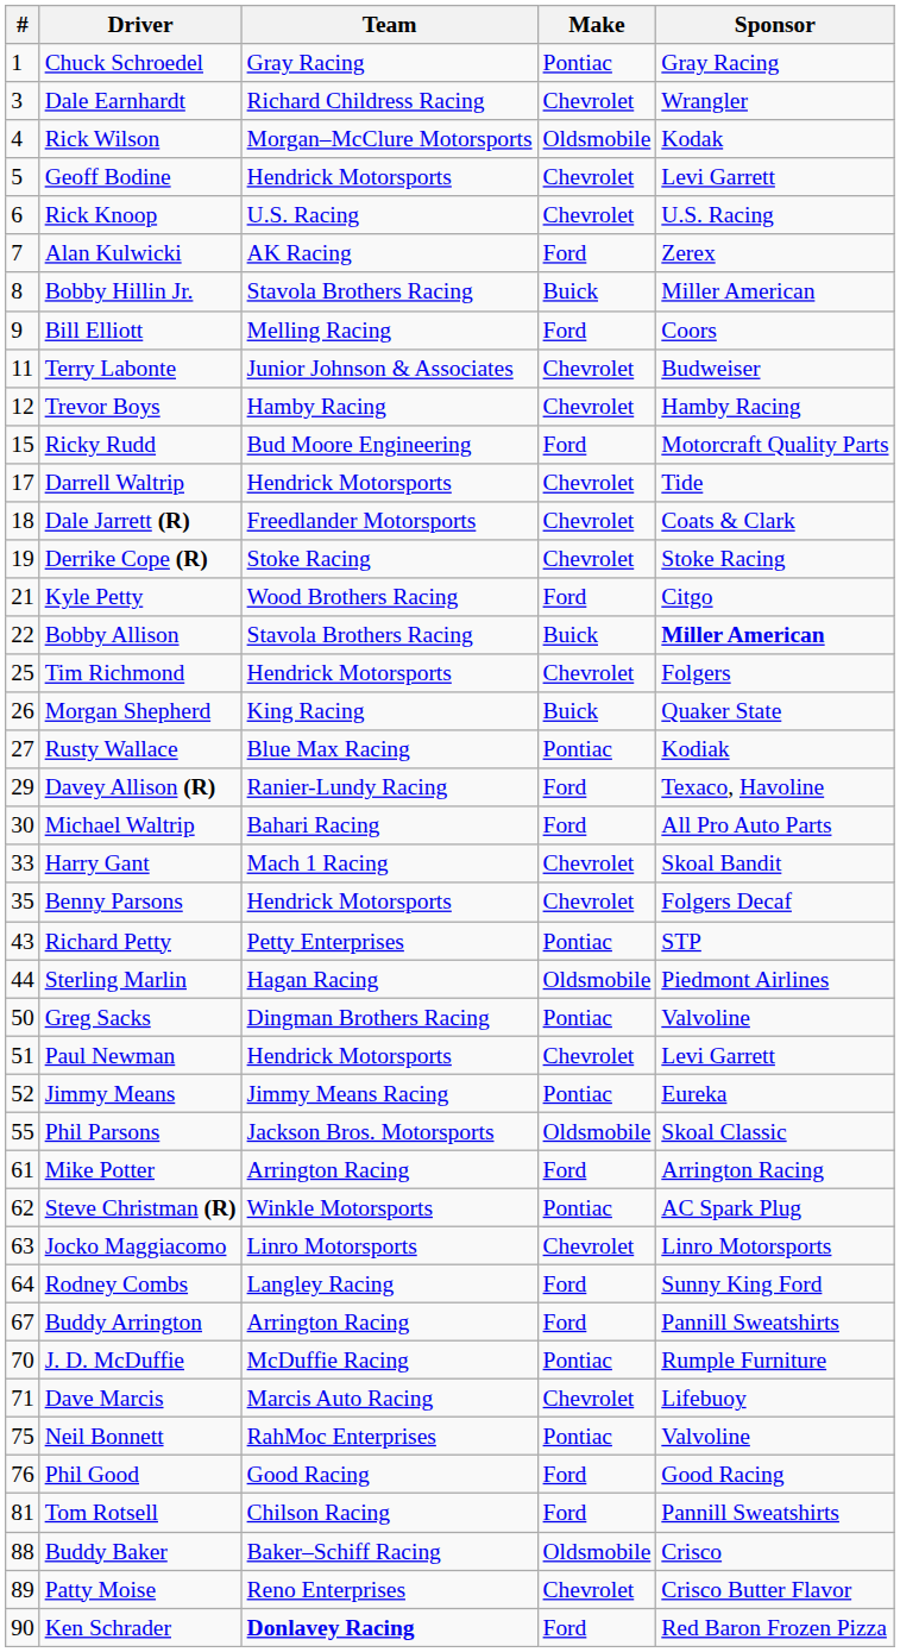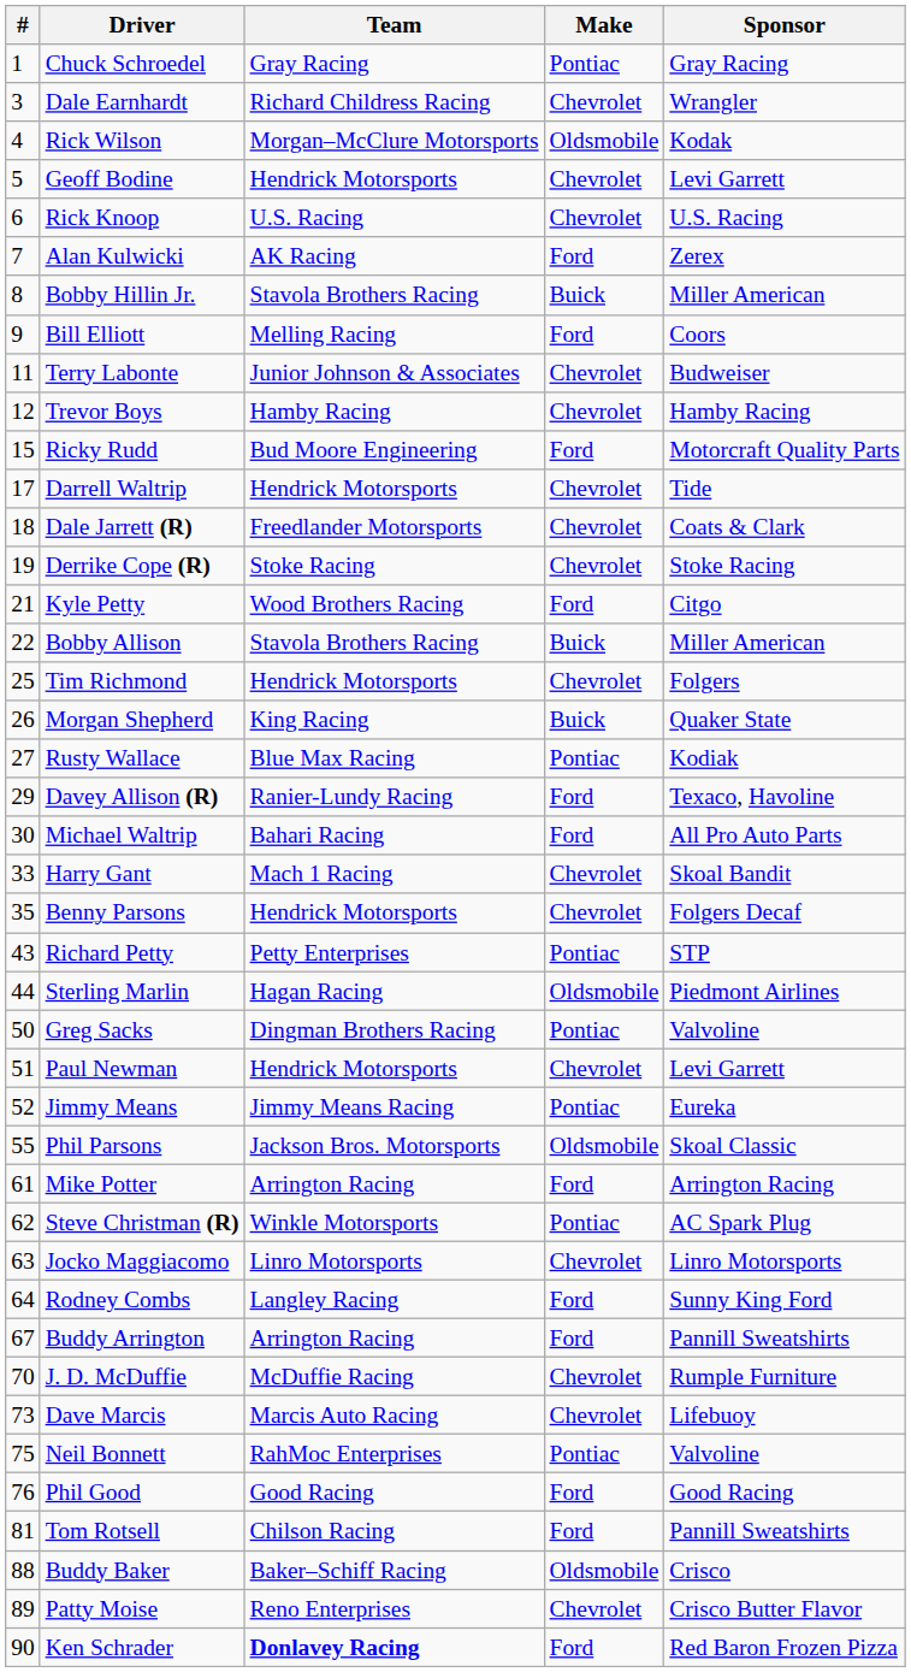 <table class="wikitable" style="font-size:95%">
 <tr>
 <th>#</th>
 <th>Driver</th>
 <th>Team</th>
 <th>Make</th>
 <th>Sponsor</th>
 </tr>
 <tr>
 <td>1</td>
 <td><a href='#'>Chuck Schroedel</a></td>
 <td><a href='#'>Gray Racing</a></td>
 <td><a href='#'>Pontiac</a></td>
 <td><a href='#'>Gray Racing</a></td>
 </tr>
 <tr>
 <td>3</td>
 <td><a href='#'>Dale Earnhardt</a></td>
 <td><a href='#'>Richard Childress Racing</a></td>
 <td><a href='#'>Chevrolet</a></td>
 <td><a href='#'>Wrangler</a></td>
 </tr>
 <tr>
 <td>4</td>
 <td><a href='#'>Rick Wilson</a></td>
 <td><a href='#'>Morgan–McClure Motorsports</a></td>
 <td><a href='#'>Oldsmobile</a></td>
 <td><a href='#'>Kodak</a></td>
 </tr>
 <tr>
 <td>5</td>
 <td><a href='#'>Geoff Bodine</a></td>
 <td><a href='#'>Hendrick Motorsports</a></td>
 <td><a href='#'>Chevrolet</a></td>
 <td><a href='#'>Levi Garrett</a></td>
 </tr>
 <tr>
 <td>6</td>
 <td><a href='#'>Rick Knoop</a></td>
 <td><a href='#'>U.S. Racing</a></td>
 <td><a href='#'>Chevrolet</a></td>
 <td><a href='#'>U.S. Racing</a></td>
 </tr>
 <tr>
 <td>7</td>
 <td><a href='#'>Alan Kulwicki</a></td>
 <td><a href='#'>AK Racing</a></td>
 <td><a href='#'>Ford</a></td>
 <td><a href='#'>Zerex</a></td>
 </tr>
 <tr>
 <td>8</td>
 <td><a href='#'>Bobby Hillin Jr.</a></td>
 <td><a href='#'>Stavola Brothers Racing</a></td>
 <td><a href='#'>Buick</a></td>
 <td><a href='#'>Miller American</a></td>
 </tr>
 <tr>
 <td>9</td>
 <td><a href='#'>Bill Elliott</a></td>
 <td><a href='#'>Melling Racing</a></td>
 <td><a href='#'>Ford</a></td>
 <td><a href='#'>Coors</a></td>
 </tr>
 <tr>
 <td>11</td>
 <td><a href='#'>Terry Labonte</a></td>
 <td><a href='#'>Junior Johnson & Associates</a></td>
 <td><a href='#'>Chevrolet</a></td>
 <td><a href='#'>Budweiser</a></td>
 </tr>
 <tr>
 <td>12</td>
 <td><a href='#'>Trevor Boys</a></td>
 <td><a href='#'>Hamby Racing</a></td>
 <td><a href='#'>Chevrolet</a></td>
 <td><a href='#'>Hamby Racing</a></td>
 </tr>
 <tr>
 <td>15</td>
 <td><a href='#'>Ricky Rudd</a></td>
 <td><a href='#'>Bud Moore Engineering</a></td>
 <td><a href='#'>Ford</a></td>
 <td><a href='#'>Motorcraft Quality Parts</a></td>
 </tr>
 <tr>
 <td>17</td>
 <td><a href='#'>Darrell Waltrip</a></td>
 <td><a href='#'>Hendrick Motorsports</a></td>
 <td><a href='#'>Chevrolet</a></td>
 <td><a href='#'>Tide</a></td>
 </tr>
 <tr>
 <td>18</td>
 <td><a href='#'>Dale Jarrett</a> <strong>(R)</strong></td>
 <td><a href='#'>Freedlander Motorsports</a></td>
 <td><a href='#'>Chevrolet</a></td>
 <td><a href='#'>Coats & Clark</a></td>
 </tr>
 <tr>
 <td>19</td>
 <td><a href='#'>Derrike Cope</a> <strong>(R)</strong></td>
 <td><a href='#'>Stoke Racing</a></td>
 <td><a href='#'>Chevrolet</a></td>
 <td><a href='#'>Stoke Racing</a></td>
 </tr>
 <tr>
 <td>21</td>
 <td><a href='#'>Kyle Petty</a></td>
 <td><a href='#'>Wood Brothers Racing</a></td>
 <td><a href='#'>Ford</a></td>
 <td><a href='#'>Citgo</a></td>
 </tr>
 <tr>
 <td>22</td>
 <td><a href='#'>Bobby Allison</a></td>
 <td><a href='#'>Stavola Brothers Racing</a></td>
 <td><a href='#'>Buick</a></td>
-<td><strong><a href='#'>Miller American</a></strong></td>
+<td><a href='#'>Miller American</a></td>
 </tr>
 <tr>
 <td>25</td>
 <td><a href='#'>Tim Richmond</a></td>
 <td><a href='#'>Hendrick Motorsports</a></td>
 <td><a href='#'>Chevrolet</a></td>
 <td><a href='#'>Folgers</a></td>
 </tr>
 <tr>
 <td>26</td>
 <td><a href='#'>Morgan Shepherd</a></td>
 <td><a href='#'>King Racing</a></td>
 <td><a href='#'>Buick</a></td>
 <td><a href='#'>Quaker State</a></td>
 </tr>
 <tr>
 <td>27</td>
 <td><a href='#'>Rusty Wallace</a></td>
 <td><a href='#'>Blue Max Racing</a></td>
 <td><a href='#'>Pontiac</a></td>
 <td><a href='#'>Kodiak</a></td>
 </tr>
 <tr>
 <td>29</td>
 <td><a href='#'>Davey Allison</a> <strong>(R)</strong></td>
 <td><a href='#'>Ranier-Lundy Racing</a></td>
 <td><a href='#'>Ford</a></td>
 <td><a href='#'>Texaco</a>, <a href='#'>Havoline</a></td>
 </tr>
 <tr>
 <td>30</td>
 <td><a href='#'>Michael Waltrip</a></td>
 <td><a href='#'>Bahari Racing</a></td>
 <td><a href='#'>Ford</a></td>
 <td><a href='#'>All Pro Auto Parts</a></td>
 </tr>
 <tr>
 <td>33</td>
 <td><a href='#'>Harry Gant</a></td>
 <td><a href='#'>Mach 1 Racing</a></td>
 <td><a href='#'>Chevrolet</a></td>
 <td><a href='#'>Skoal Bandit</a></td>
 </tr>
 <tr>
 <td>35</td>
 <td><a href='#'>Benny Parsons</a></td>
 <td><a href='#'>Hendrick Motorsports</a></td>
 <td><a href='#'>Chevrolet</a></td>
 <td><a href='#'>Folgers Decaf</a></td>
 </tr>
 <tr>
 <td>43</td>
 <td><a href='#'>Richard Petty</a></td>
 <td><a href='#'>Petty Enterprises</a></td>
 <td><a href='#'>Pontiac</a></td>
 <td><a href='#'>STP</a></td>
 </tr>
 <tr>
 <td>44</td>
 <td><a href='#'>Sterling Marlin</a></td>
 <td><a href='#'>Hagan Racing</a></td>
 <td><a href='#'>Oldsmobile</a></td>
 <td><a href='#'>Piedmont Airlines</a></td>
 </tr>
 <tr>
 <td>50</td>
 <td><a href='#'>Greg Sacks</a></td>
 <td><a href='#'>Dingman Brothers Racing</a></td>
 <td><a href='#'>Pontiac</a></td>
 <td><a href='#'>Valvoline</a></td>
 </tr>
 <tr>
 <td>51</td>
 <td><a href='#'>Paul Newman</a></td>
 <td><a href='#'>Hendrick Motorsports</a></td>
 <td><a href='#'>Chevrolet</a></td>
 <td><a href='#'>Levi Garrett</a></td>
 </tr>
 <tr>
 <td>52</td>
 <td><a href='#'>Jimmy Means</a></td>
 <td><a href='#'>Jimmy Means Racing</a></td>
 <td><a href='#'>Pontiac</a></td>
 <td><a href='#'>Eureka</a></td>
 </tr>
 <tr>
 <td>55</td>
 <td><a href='#'>Phil Parsons</a></td>
 <td><a href='#'>Jackson Bros. Motorsports</a></td>
 <td><a href='#'>Oldsmobile</a></td>
 <td><a href='#'>Skoal Classic</a></td>
 </tr>
 <tr>
 <td>61</td>
 <td><a href='#'>Mike Potter</a></td>
 <td><a href='#'>Arrington Racing</a></td>
 <td><a href='#'>Ford</a></td>
 <td><a href='#'>Arrington Racing</a></td>
 </tr>
 <tr>
 <td>62</td>
 <td><a href='#'>Steve Christman</a> <strong>(R)</strong></td>
 <td><a href='#'>Winkle Motorsports</a></td>
 <td><a href='#'>Pontiac</a></td>
 <td><a href='#'>AC Spark Plug</a></td>
 </tr>
 <tr>
 <td>63</td>
 <td><a href='#'>Jocko Maggiacomo</a></td>
 <td><a href='#'>Linro Motorsports</a></td>
 <td><a href='#'>Chevrolet</a></td>
 <td><a href='#'>Linro Motorsports</a></td>
 </tr>
 <tr>
 <td>64</td>
 <td><a href='#'>Rodney Combs</a></td>
 <td><a href='#'>Langley Racing</a></td>
 <td><a href='#'>Ford</a></td>
 <td><a href='#'>Sunny King Ford</a></td>
 </tr>
 <tr>
 <td>67</td>
 <td><a href='#'>Buddy Arrington</a></td>
 <td><a href='#'>Arrington Racing</a></td>
 <td><a href='#'>Ford</a></td>
 <td><a href='#'>Pannill Sweatshirts</a></td>
 </tr>
 <tr>
 <td>70</td>
 <td><a href='#'>J. D. McDuffie</a></td>
 <td><a href='#'>McDuffie Racing</a></td>
-<td><a href='#'>Pontiac</a></td>
+<td><a href='#'>Chevrolet</a></td>
 <td><a href='#'>Rumple Furniture</a></td>
 </tr>
 <tr>
-<td>71</td>
+<td>73</td>
 <td><a href='#'>Dave Marcis</a></td>
 <td><a href='#'>Marcis Auto Racing</a></td>
 <td><a href='#'>Chevrolet</a></td>
 <td><a href='#'>Lifebuoy</a></td>
 </tr>
 <tr>
 <td>75</td>
 <td><a href='#'>Neil Bonnett</a></td>
 <td><a href='#'>RahMoc Enterprises</a></td>
 <td><a href='#'>Pontiac</a></td>
 <td><a href='#'>Valvoline</a></td>
 </tr>
 <tr>
 <td>76</td>
 <td><a href='#'>Phil Good</a></td>
 <td><a href='#'>Good Racing</a></td>
 <td><a href='#'>Ford</a></td>
 <td><a href='#'>Good Racing</a></td>
 </tr>
 <tr>
 <td>81</td>
 <td><a href='#'>Tom Rotsell</a></td>
 <td><a href='#'>Chilson Racing</a></td>
 <td><a href='#'>Ford</a></td>
 <td><a href='#'>Pannill Sweatshirts</a></td>
 </tr>
 <tr>
 <td>88</td>
 <td><a href='#'>Buddy Baker</a></td>
 <td><a href='#'>Baker–Schiff Racing</a></td>
 <td><a href='#'>Oldsmobile</a></td>
 <td><a href='#'>Crisco</a></td>
 </tr>
 <tr>
 <td>89</td>
 <td><a href='#'>Patty Moise</a></td>
 <td><a href='#'>Reno Enterprises</a></td>
 <td><a href='#'>Chevrolet</a></td>
 <td><a href='#'>Crisco Butter Flavor</a></td>
 </tr>
 <tr>
 <td>90</td>
 <td><a href='#'>Ken Schrader</a></td>
 <td><strong><a href='#'>Donlavey Racing</a></strong></td>
 <td><a href='#'>Ford</a></td>
 <td><a href='#'>Red Baron Frozen Pizza</a></td>
 </tr>
 </table>
